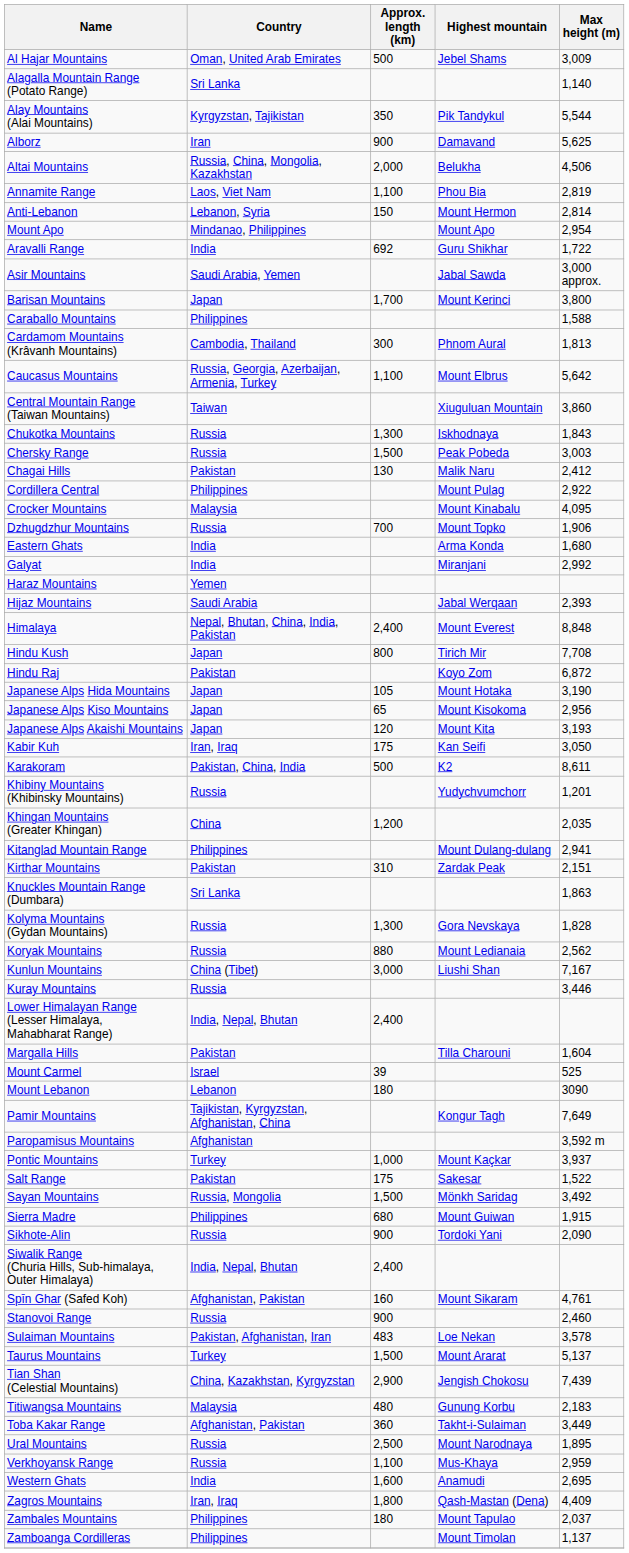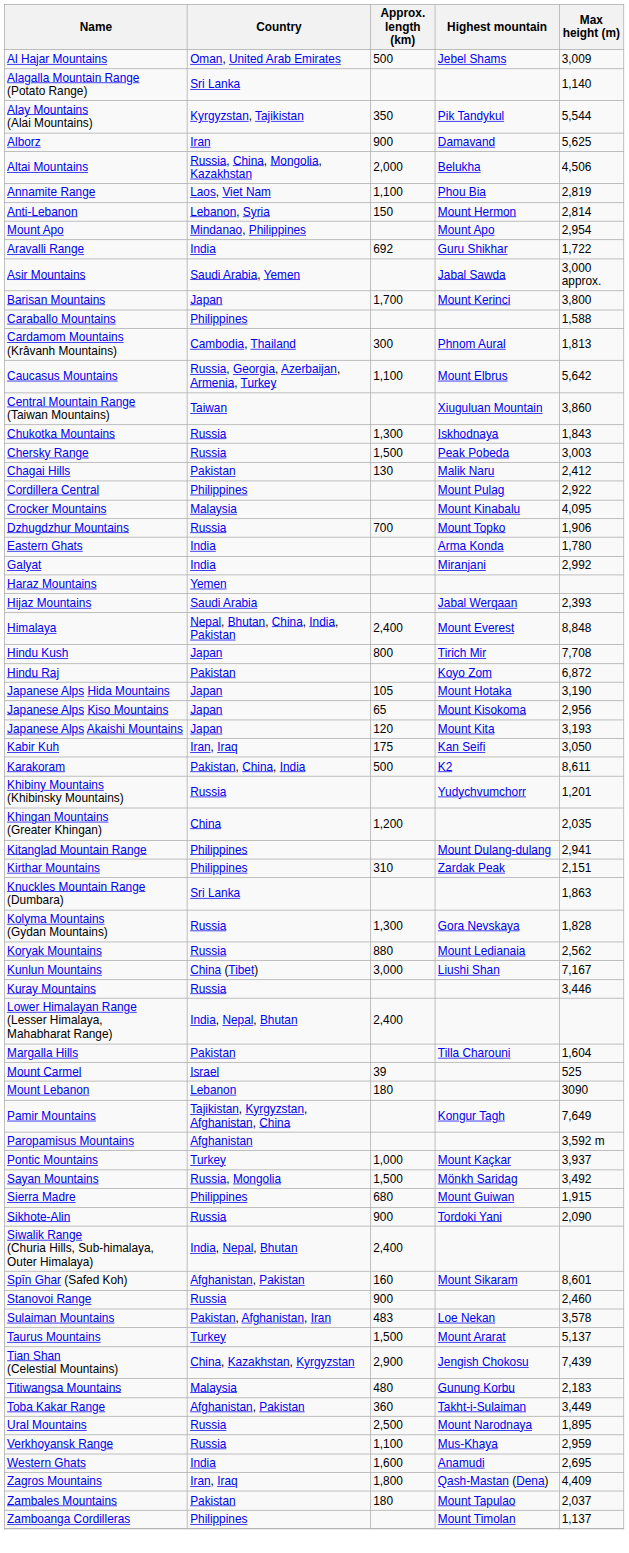 <table class="wikitable sortable" style="text-align: left;">
 <tr>
 <th style="width:15em;"><strong>Name</strong></th>
 <th style="width:15em;"><strong>Country</strong></th>
 <th style="width:5em;" data-sort-type="number"><strong>Approx. length (km)<em></th>
 <th style="width:10em;"></strong>Highest mountain<strong></th>
 <th style="width:5em;" data-sort-type="number"></strong>Max height (m)</em></th>
 </tr>
 <tr>
 <td><a href='#'>Al Hajar Mountains</a></td>
 <td><a href='#'>Oman</a>, <a href='#'>United Arab Emirates</a></td>
 <td>500</td>
 <td><a href='#'>Jebel Shams</a></td>
 <td>3,009</td>
 </tr>
 <tr>
 <td><a href='#'>Alagalla Mountain Range</a><br>(Potato Range)</td>
 <td><a href='#'>Sri Lanka</a></td>
 <td></td>
 <td></td>
 <td>1,140</td>
 </tr>
 <tr>
 <td><a href='#'>Alay Mountains</a><br>(Alai Mountains)</td>
 <td><a href='#'>Kyrgyzstan</a>, <a href='#'>Tajikistan</a></td>
 <td>350</td>
 <td><a href='#'>Pik Tandykul</a></td>
 <td>5,544</td>
 </tr>
 <tr>
 <td><a href='#'>Alborz</a></td>
 <td><a href='#'>Iran</a></td>
 <td>900</td>
 <td><a href='#'>Damavand</a></td>
 <td>5,625</td>
 </tr>
 <tr>
 <td><a href='#'>Altai Mountains</a></td>
 <td><a href='#'>Russia</a>, <a href='#'>China</a>, <a href='#'>Mongolia</a>, <a href='#'>Kazakhstan</a></td>
 <td>2,000</td>
 <td><a href='#'>Belukha</a></td>
 <td>4,506</td>
 </tr>
 <tr>
 <td><a href='#'>Annamite Range</a></td>
 <td><a href='#'>Laos</a>, <a href='#'>Viet Nam</a></td>
 <td>1,100</td>
 <td><a href='#'>Phou Bia</a></td>
 <td>2,819</td>
 </tr>
 <tr>
 <td><a href='#'>Anti-Lebanon</a></td>
 <td><a href='#'>Lebanon</a>, <a href='#'>Syria</a></td>
 <td>150</td>
 <td><a href='#'>Mount Hermon</a></td>
 <td>2,814</td>
 </tr>
 <tr>
 <td><a href='#'>Mount Apo</a></td>
 <td><a href='#'>Mindanao</a>, <a href='#'>Philippines</a></td>
 <td></td>
 <td><a href='#'>Mount Apo</a></td>
 <td>2,954</td>
 </tr>
 <tr>
 <td><a href='#'>Aravalli Range</a></td>
 <td><a href='#'>India</a></td>
 <td>692</td>
 <td><a href='#'>Guru Shikhar</a></td>
 <td>1,722</td>
 </tr>
 <tr>
 <td><a href='#'>Asir Mountains</a></td>
 <td><a href='#'>Saudi Arabia</a>, <a href='#'>Yemen</a></td>
 <td></td>
 <td><a href='#'>Jabal Sawda</a></td>
 <td>3,000 approx.</td>
 </tr>
 <tr>
 <td><a href='#'>Barisan Mountains</a></td>
 <td><a href='#'>Japan</a></td>
 <td>1,700</td>
 <td><a href='#'>Mount Kerinci</a></td>
 <td>3,800</td>
 </tr>
 <tr>
 <td><a href='#'>Caraballo Mountains</a></td>
 <td><a href='#'>Philippines</a></td>
 <td></td>
 <td></td>
 <td>1,588</td>
 </tr>
 <tr>
 <td><a href='#'>Cardamom Mountains</a><br>(Krâvanh Mountains)</td>
 <td><a href='#'>Cambodia</a>, <a href='#'>Thailand</a></td>
 <td>300</td>
 <td><a href='#'>Phnom Aural</a></td>
 <td>1,813</td>
 </tr>
 <tr>
 <td><a href='#'>Caucasus Mountains</a></td>
 <td><a href='#'>Russia</a>, <a href='#'>Georgia</a>, <a href='#'>Azerbaijan</a>, <a href='#'>Armenia</a>, <a href='#'>Turkey</a></td>
 <td>1,100</td>
 <td><a href='#'>Mount Elbrus</a></td>
 <td>5,642</td>
 </tr>
 <tr>
 <td><a href='#'>Central Mountain Range</a><br>(Taiwan Mountains)</td>
 <td><a href='#'>Taiwan</a></td>
 <td></td>
 <td><a href='#'>Xiuguluan Mountain</a></td>
 <td>3,860</td>
 </tr>
 <tr>
 <td><a href='#'>Chukotka Mountains</a></td>
 <td><a href='#'>Russia</a></td>
 <td>1,300</td>
 <td><a href='#'>Iskhodnaya</a></td>
 <td>1,843</td>
 </tr>
 <tr>
 <td><a href='#'>Chersky Range</a></td>
 <td><a href='#'>Russia</a></td>
 <td>1,500</td>
 <td><a href='#'>Peak Pobeda</a></td>
 <td>3,003</td>
 </tr>
 <tr>
 <td><a href='#'>Chagai Hills</a></td>
 <td><a href='#'>Pakistan</a></td>
 <td>130</td>
 <td><a href='#'>Malik Naru</a></td>
 <td>2,412</td>
 </tr>
 <tr>
 <td><a href='#'>Cordillera Central</a></td>
 <td><a href='#'>Philippines</a></td>
 <td></td>
 <td><a href='#'>Mount Pulag</a></td>
 <td>2,922</td>
 </tr>
 <tr>
 <td><a href='#'>Crocker Mountains</a></td>
 <td><a href='#'>Malaysia</a></td>
 <td></td>
 <td><a href='#'>Mount Kinabalu</a></td>
 <td>4,095</td>
 </tr>
 <tr>
 <td><a href='#'>Dzhugdzhur Mountains</a></td>
 <td><a href='#'>Russia</a></td>
 <td>700</td>
 <td><a href='#'>Mount Topko</a></td>
 <td>1,906</td>
 </tr>
 <tr>
 <td><a href='#'>Eastern Ghats</a></td>
 <td><a href='#'>India</a></td>
 <td></td>
 <td><a href='#'>Arma Konda</a></td>
-<td>1,680</td>
+<td>1,780</td>
 </tr>
 <tr>
 <td><a href='#'>Galyat</a></td>
 <td><a href='#'>India</a></td>
 <td></td>
 <td><a href='#'>Miranjani</a></td>
 <td>2,992</td>
 </tr>
 <tr>
 <td><a href='#'>Haraz Mountains</a></td>
 <td><a href='#'>Yemen</a></td>
 <td></td>
 <td></td>
 <td></td>
 </tr>
 <tr>
 <td><a href='#'>Hijaz Mountains</a></td>
 <td><a href='#'>Saudi Arabia</a></td>
 <td></td>
 <td><a href='#'>Jabal Werqaan</a></td>
 <td>2,393</td>
 </tr>
 <tr>
 <td><a href='#'>Himalaya</a></td>
 <td><a href='#'>Nepal</a>, <a href='#'>Bhutan</a>, <a href='#'>China</a>, <a href='#'>India</a>, <a href='#'>Pakistan</a></td>
 <td>2,400</td>
 <td><a href='#'>Mount Everest</a></td>
 <td>8,848</td>
 </tr>
 <tr>
 <td><a href='#'>Hindu Kush</a></td>
 <td><a href='#'>Japan</a></td>
 <td>800</td>
 <td><a href='#'>Tirich Mir</a></td>
 <td>7,708</td>
 </tr>
 <tr>
 <td><a href='#'>Hindu Raj</a></td>
 <td><a href='#'>Pakistan</a></td>
 <td></td>
 <td><a href='#'>Koyo Zom</a></td>
 <td>6,872</td>
 </tr>
 <tr>
 <td><a href='#'>Japanese Alps</a> <a href='#'>Hida Mountains</a></td>
 <td><a href='#'>Japan</a></td>
 <td>105</td>
 <td><a href='#'>Mount Hotaka</a></td>
 <td>3,190</td>
 </tr>
 <tr>
 <td><a href='#'>Japanese Alps</a> <a href='#'>Kiso Mountains</a></td>
 <td><a href='#'>Japan</a></td>
 <td>65</td>
 <td><a href='#'>Mount Kisokoma</a></td>
 <td>2,956</td>
 </tr>
 <tr>
 <td><a href='#'>Japanese Alps</a> <a href='#'>Akaishi Mountains</a></td>
 <td><a href='#'>Japan</a></td>
 <td>120</td>
 <td><a href='#'>Mount Kita</a></td>
 <td>3,193</td>
 </tr>
 <tr>
 <td><a href='#'>Kabir Kuh</a></td>
 <td><a href='#'>Iran</a>, <a href='#'>Iraq</a></td>
 <td>175</td>
 <td><a href='#'>Kan Seifi</a></td>
 <td>3,050</td>
 </tr>
 <tr>
 <td><a href='#'>Karakoram</a></td>
 <td><a href='#'>Pakistan</a>, <a href='#'>China</a>, <a href='#'>India</a></td>
 <td>500</td>
 <td><a href='#'>K2</a></td>
 <td>8,611</td>
 </tr>
 <tr>
 <td><a href='#'>Khibiny Mountains</a><br>(Khibinsky Mountains)</td>
 <td><a href='#'>Russia</a></td>
 <td></td>
 <td><a href='#'>Yudychvumchorr</a></td>
 <td>1,201</td>
 </tr>
 <tr>
 <td><a href='#'>Khingan Mountains</a><br>(Greater Khingan)</td>
 <td><a href='#'>China</a></td>
 <td>1,200</td>
 <td></td>
 <td>2,035</td>
 </tr>
 <tr>
 <td><a href='#'>Kitanglad Mountain Range</a></td>
 <td><a href='#'>Philippines</a></td>
 <td></td>
 <td><a href='#'>Mount Dulang-dulang</a></td>
 <td>2,941</td>
 </tr>
 <tr>
 <td><a href='#'>Kirthar Mountains</a></td>
-<td><a href='#'>Pakistan</a></td>
+<td><a href='#'>Philippines</a></td>
 <td>310</td>
 <td><a href='#'>Zardak Peak</a></td>
 <td>2,151</td>
 </tr>
 <tr>
 <td><a href='#'>Knuckles Mountain Range</a><br>(Dumbara)</td>
 <td><a href='#'>Sri Lanka</a></td>
 <td></td>
 <td></td>
 <td>1,863</td>
 </tr>
 <tr>
 <td><a href='#'>Kolyma Mountains</a><br>(Gydan Mountains)</td>
 <td><a href='#'>Russia</a></td>
 <td>1,300</td>
 <td><a href='#'>Gora Nevskaya</a></td>
 <td>1,828</td>
 </tr>
 <tr>
 <td><a href='#'>Koryak Mountains</a></td>
 <td><a href='#'>Russia</a></td>
 <td>880</td>
 <td><a href='#'>Mount Ledianaia</a></td>
 <td>2,562</td>
 </tr>
 <tr>
 <td><a href='#'>Kunlun Mountains</a></td>
 <td><a href='#'>China</a> (<a href='#'>Tibet</a>)</td>
 <td>3,000</td>
 <td><a href='#'>Liushi Shan</a></td>
 <td>7,167</td>
 </tr>
 <tr>
 <td><a href='#'>Kuray Mountains</a></td>
 <td><a href='#'>Russia</a></td>
 <td></td>
 <td></td>
 <td>3,446</td>
 </tr>
 <tr>
 <td><a href='#'>Lower Himalayan Range</a><br>(Lesser Himalaya,<br>Mahabharat Range)</td>
 <td><a href='#'>India</a>, <a href='#'>Nepal</a>, <a href='#'>Bhutan</a></td>
 <td>2,400</td>
 <td></td>
 <td></td>
 </tr>
 <tr>
 <td><a href='#'>Margalla Hills</a></td>
 <td><a href='#'>Pakistan</a></td>
 <td></td>
 <td><a href='#'>Tilla Charouni</a></td>
 <td>1,604</td>
 </tr>
 <tr>
 <td><a href='#'>Mount Carmel</a></td>
 <td><a href='#'>Israel</a></td>
 <td>39</td>
 <td></td>
 <td>525</td>
 </tr>
 <tr>
 <td><a href='#'>Mount Lebanon</a></td>
 <td><a href='#'>Lebanon</a></td>
 <td>180</td>
 <td></td>
 <td>3090</td>
 </tr>
 <tr>
 <td><a href='#'>Pamir Mountains</a></td>
 <td><a href='#'>Tajikistan</a>, <a href='#'>Kyrgyzstan</a>, <a href='#'>Afghanistan</a>, <a href='#'>China</a></td>
 <td></td>
 <td><a href='#'>Kongur Tagh</a></td>
 <td>7,649</td>
 </tr>
 <tr>
 <td><a href='#'>Paropamisus Mountains</a></td>
 <td><a href='#'>Afghanistan</a></td>
 <td></td>
 <td></td>
 <td>3,592 m</td>
 </tr>
 <tr>
 <td><a href='#'>Pontic Mountains</a></td>
 <td><a href='#'>Turkey</a></td>
 <td>1,000</td>
 <td><a href='#'>Mount Kaçkar</a></td>
 <td>3,937</td>
 </tr>
 <tr>
-<td><a href='#'>Salt Range</a></td>
-<td><a href='#'>Pakistan</a></td>
-<td>175</td>
-<td><a href='#'>Sakesar</a></td>
-<td>1,522</td>
-</tr>
-<tr>
 <td><a href='#'>Sayan Mountains</a></td>
 <td><a href='#'>Russia</a>, <a href='#'>Mongolia</a></td>
 <td>1,500</td>
 <td><a href='#'>Mönkh Saridag</a></td>
 <td>3,492</td>
 </tr>
 <tr>
 <td><a href='#'>Sierra Madre</a></td>
 <td><a href='#'>Philippines</a></td>
 <td>680</td>
 <td><a href='#'>Mount Guiwan</a></td>
 <td>1,915</td>
 </tr>
 <tr>
 <td><a href='#'>Sikhote-Alin</a></td>
 <td><a href='#'>Russia</a></td>
 <td>900</td>
 <td><a href='#'>Tordoki Yani</a></td>
 <td>2,090</td>
 </tr>
 <tr>
 <td><a href='#'>Siwalik Range</a><br>(Churia Hills, Sub-himalaya, Outer Himalaya)</td>
 <td><a href='#'>India</a>, <a href='#'>Nepal</a>, <a href='#'>Bhutan</a></td>
 <td>2,400</td>
 <td></td>
 <td></td>
 </tr>
 <tr>
 <td><a href='#'>Spīn Ghar</a> (Safed Koh)</td>
 <td><a href='#'>Afghanistan</a>, <a href='#'>Pakistan</a></td>
 <td>160</td>
 <td><a href='#'>Mount Sikaram</a></td>
-<td>4,761</td>
+<td>8,601</td>
 </tr>
 <tr>
 <td><a href='#'>Stanovoi Range</a></td>
 <td><a href='#'>Russia</a></td>
 <td>900</td>
 <td></td>
 <td>2,460</td>
 </tr>
 <tr>
 <td><a href='#'>Sulaiman Mountains</a></td>
 <td><a href='#'>Pakistan</a>, <a href='#'>Afghanistan</a>, <a href='#'>Iran</a></td>
 <td>483</td>
 <td><a href='#'>Loe Nekan</a></td>
 <td>3,578</td>
 </tr>
 <tr>
 <td><a href='#'>Taurus Mountains</a></td>
 <td><a href='#'>Turkey</a></td>
 <td>1,500</td>
 <td><a href='#'>Mount Ararat</a></td>
 <td>5,137</td>
 </tr>
 <tr>
 <td><a href='#'>Tian Shan</a><br>(Celestial Mountains)</td>
 <td><a href='#'>China</a>, <a href='#'>Kazakhstan</a>, <a href='#'>Kyrgyzstan</a></td>
 <td>2,900</td>
 <td><a href='#'>Jengish Chokosu</a></td>
 <td>7,439</td>
 </tr>
 <tr>
 <td><a href='#'>Titiwangsa Mountains</a></td>
 <td><a href='#'>Malaysia</a></td>
 <td>480</td>
 <td><a href='#'>Gunung Korbu</a></td>
 <td>2,183</td>
 </tr>
 <tr>
 <td><a href='#'>Toba Kakar Range</a></td>
 <td><a href='#'>Afghanistan</a>, <a href='#'>Pakistan</a></td>
 <td>360</td>
 <td><a href='#'>Takht-i-Sulaiman</a></td>
 <td>3,449</td>
 </tr>
 <tr>
 <td><a href='#'>Ural Mountains</a></td>
 <td><a href='#'>Russia</a></td>
 <td>2,500</td>
 <td><a href='#'>Mount Narodnaya</a></td>
 <td>1,895</td>
 </tr>
 <tr>
 <td><a href='#'>Verkhoyansk Range</a></td>
 <td><a href='#'>Russia</a></td>
 <td>1,100</td>
 <td><a href='#'>Mus-Khaya</a></td>
 <td>2,959</td>
 </tr>
 <tr>
 <td><a href='#'>Western Ghats</a></td>
 <td><a href='#'>India</a></td>
 <td>1,600</td>
 <td><a href='#'>Anamudi</a></td>
 <td>2,695</td>
 </tr>
 <tr>
 <td><a href='#'>Zagros Mountains</a></td>
 <td><a href='#'>Iran</a>, <a href='#'>Iraq</a></td>
 <td>1,800</td>
 <td><a href='#'>Qash-Mastan</a> (<a href='#'>Dena</a>)</td>
 <td>4,409</td>
 </tr>
 <tr>
 <td><a href='#'>Zambales Mountains</a></td>
-<td><a href='#'>Philippines</a></td>
+<td><a href='#'>Pakistan</a></td>
 <td>180</td>
 <td><a href='#'>Mount Tapulao</a></td>
 <td>2,037</td>
 </tr>
 <tr>
 <td><a href='#'>Zamboanga Cordilleras</a></td>
 <td><a href='#'>Philippines</a></td>
 <td></td>
 <td><a href='#'>Mount Timolan</a></td>
 <td>1,137</td>
 </tr>
 <tr>
 </tr>
 </table>
